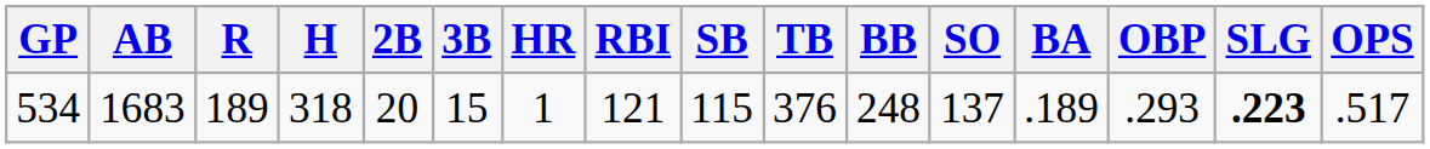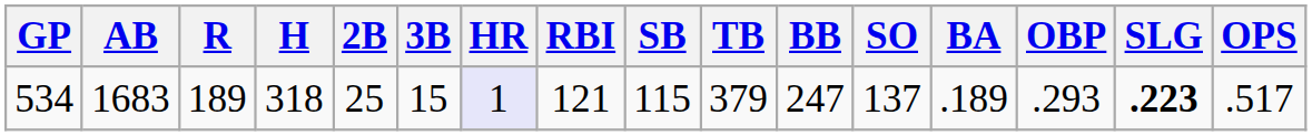 <table class="wikitable">
 <tr>
 <th><a href='#'>GP</a></th>
 <th><a href='#'>AB</a></th>
 <th><a href='#'>R</a></th>
 <th><a href='#'>H</a></th>
 <th><a href='#'>2B</a></th>
 <th><a href='#'>3B</a></th>
 <th><a href='#'>HR</a></th>
 <th><a href='#'>RBI</a></th>
 <th><a href='#'>SB</a></th>
 <th><a href='#'>TB</a></th>
 <th><a href='#'>BB</a></th>
 <th><a href='#'>SO</a></th>
 <th><a href='#'>BA</a></th>
 <th><a href='#'>OBP</a></th>
 <th><a href='#'>SLG</a></th>
 <th><a href='#'>OPS</a></th>
 </tr>
 <tr align=center>
 <td>534</td>
 <td>1683</td>
 <td>189</td>
 <td>318</td>
-<td>20</td>
+<td>25</td>
 <td>15</td>
-<td>1</td>
+<td style="background: lavender;">1</td>
 <td>121</td>
 <td>115</td>
-<td>376</td>
-<td>248</td>
+<td>379</td>
+<td>247</td>
 <td>137</td>
 <td>.189</td>
 <td>.293</td>
 <td><strong>.223</strong></td>
 <td>.517</td>
 </tr>
 </table>
